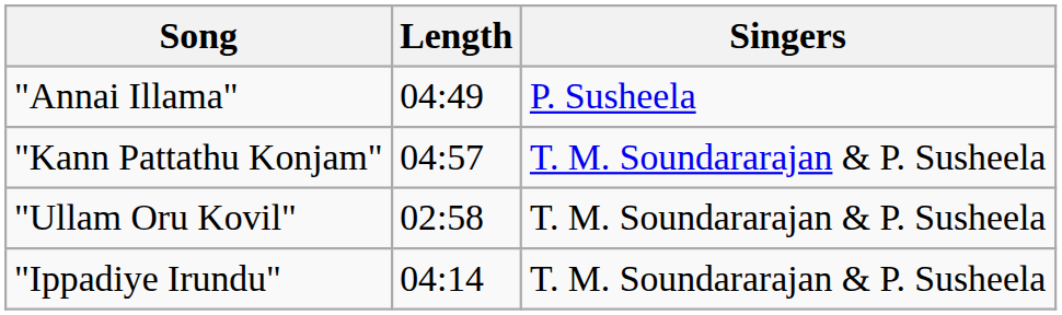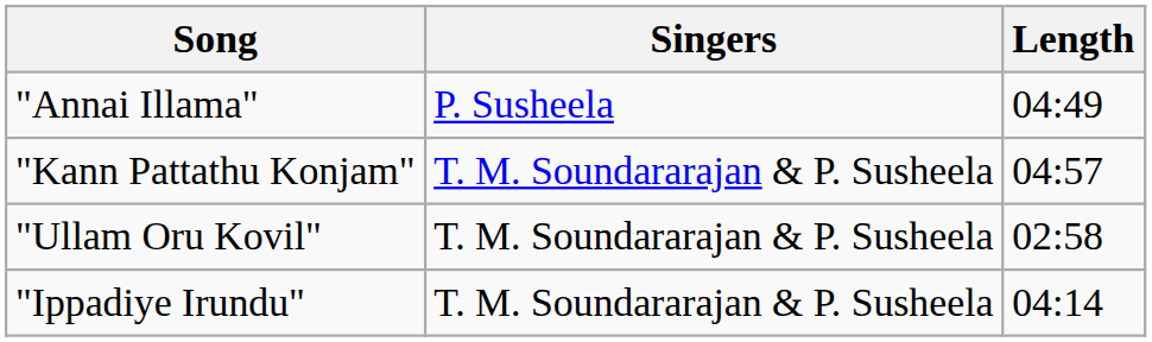 <table class="wikitable" style="font-size:95%;">
 <tr>
 <th>Song</th>
+<th>Singers</th>
 <th>Length</th>
-<th>Singers</th>
 </tr>
 <tr>
 <td>"Annai Illama"</td>
+<td><a href='#'>P. Susheela</a></td>
 <td>04:49</td>
-<td><a href='#'>P. Susheela</a></td>
 </tr>
 <tr>
 <td>"Kann Pattathu Konjam"</td>
+<td><a href='#'>T. M. Soundararajan</a> & P. Susheela</td>
 <td>04:57</td>
-<td><a href='#'>T. M. Soundararajan</a> & P. Susheela</td>
 </tr>
 <tr>
 <td>"Ullam Oru Kovil"</td>
+<td>T. M. Soundararajan & P. Susheela</td>
 <td>02:58</td>
-<td>T. M. Soundararajan & P. Susheela</td>
 </tr>
 <tr>
 <td>"Ippadiye Irundu"</td>
+<td>T. M. Soundararajan & P. Susheela</td>
 <td>04:14</td>
-<td>T. M. Soundararajan & P. Susheela</td>
 </tr>
 </table>
